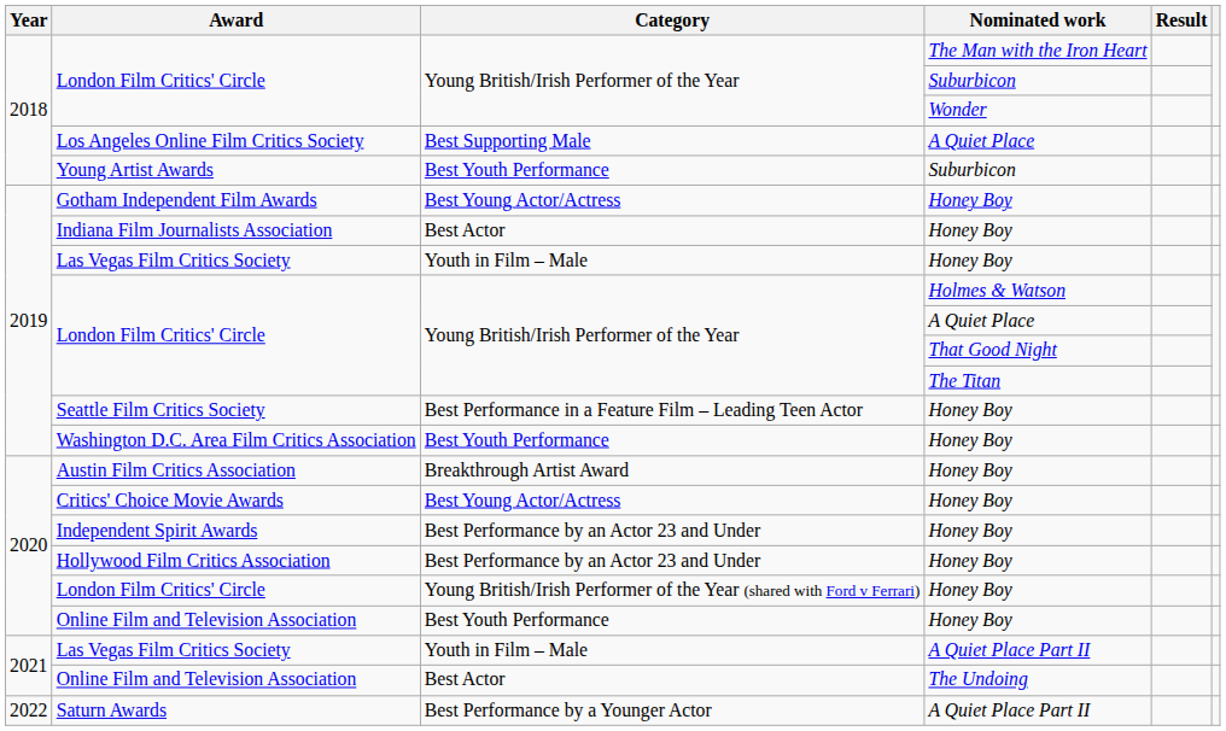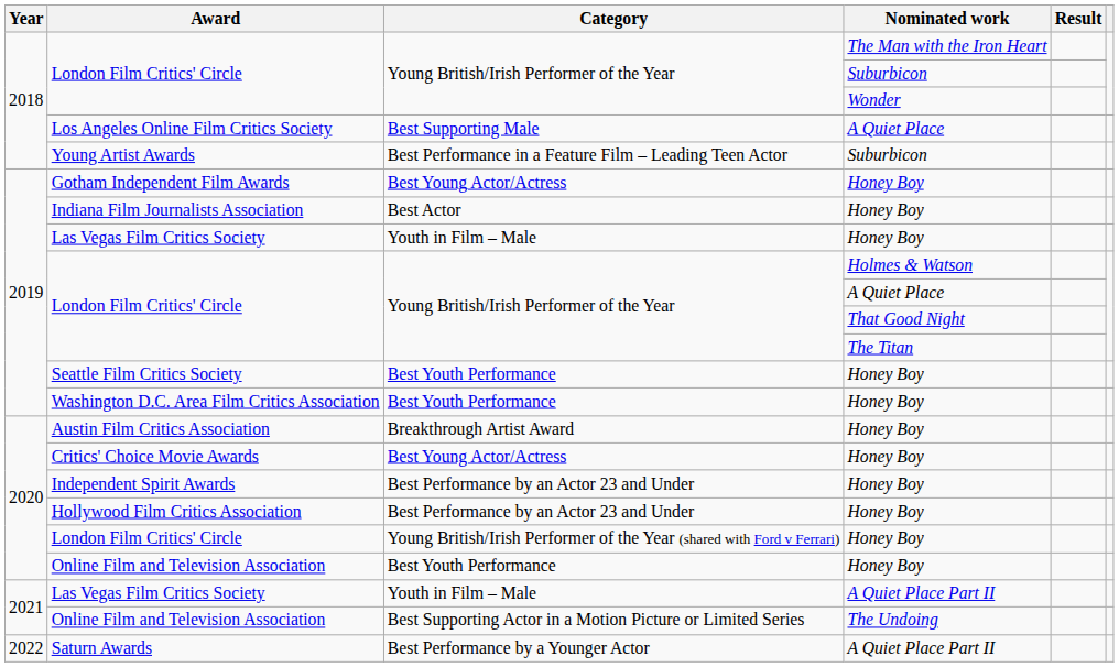 <table class="wikitable sortable">
 <tr>
 <th>Year</th>
 <th>Award</th>
 <th>Category</th>
 <th>Nominated work</th>
 <th>Result</th>
 <th class="unsortable"></th>
 </tr>
 <tr>
 <td rowspan="5">2018</td>
 <td rowspan="3"><a href='#'>London Film Critics' Circle</a></td>
 <td rowspan="3">Young British/Irish Performer of the Year</td>
 <td data-sort-value="Man with the Iron Heart, The"><em><a href='#'>The Man with the Iron Heart</a></em></td>
 <td></td>
 <td rowspan="3" style="text-align: center;"></td>
 </tr>
 <tr>
 <td><em><a href='#'>Suburbicon</a></em></td>
 <td></td>
 </tr>
 <tr>
 <td><em><a href='#'>Wonder</a></em></td>
 <td></td>
 </tr>
 <tr>
 <td><a href='#'>Los Angeles Online Film Critics Society</a></td>
 <td><a href='#'>Best Supporting Male</a></td>
 <td data-sort-value="Quiet Place 1, A"><em><a href='#'>A Quiet Place</a></em></td>
 <td></td>
 <td style="text-align:center;"></td>
 </tr>
 <tr>
 <td><a href='#'>Young Artist Awards</a></td>
-<td><a href='#'>Best Youth Performance</a></td>
+<td>Best Performance in a Feature Film – Leading Teen Actor</td>
 <td><em>Suburbicon</em></td>
 <td></td>
 <td style="text-align:center;"></td>
 </tr>
 <tr>
 <td rowspan="9">2019</td>
 <td><a href='#'>Gotham Independent Film Awards</a></td>
 <td><a href='#'>Best Young Actor/Actress</a></td>
 <td><em><a href='#'>Honey Boy</a></em></td>
 <td></td>
 <td style="text-align:center;"></td>
 </tr>
 <tr>
 <td><a href='#'>Indiana Film Journalists Association</a></td>
 <td>Best Actor</td>
 <td><em>Honey Boy</em></td>
 <td></td>
 <td style="text-align:center;"></td>
 </tr>
 <tr>
 <td><a href='#'>Las Vegas Film Critics Society</a></td>
 <td>Youth in Film – Male</td>
 <td><em>Honey Boy</em></td>
 <td></td>
 <td style="text-align: center;"></td>
 </tr>
 <tr>
 <td rowspan="4"><a href='#'>London Film Critics' Circle</a></td>
 <td rowspan="4">Young British/Irish Performer of the Year</td>
 <td><em><a href='#'>Holmes & Watson</a></em></td>
 <td></td>
 <td rowspan="4" style="text-align:center;"></td>
 </tr>
 <tr>
 <td data-sort-value="Quiet Place 1, A"><em>A Quiet Place</em></td>
 <td></td>
 </tr>
 <tr>
 <td><em><a href='#'>That Good Night</a></em></td>
 <td></td>
 </tr>
 <tr>
 <td data-sort-value="Titan, The"><em><a href='#'>The Titan</a></em></td>
 <td></td>
 </tr>
 <tr>
 <td><a href='#'>Seattle Film Critics Society</a></td>
-<td>Best Performance in a Feature Film – Leading Teen Actor</td>
+<td><a href='#'>Best Youth Performance</a></td>
 <td><em>Honey Boy</em></td>
 <td></td>
 <td style="text-align:center;"></td>
 </tr>
 <tr>
 <td><a href='#'>Washington D.C. Area Film Critics Association</a></td>
 <td><a href='#'>Best Youth Performance</a></td>
 <td><em>Honey Boy</em></td>
 <td></td>
 <td style="text-align: center;"></td>
 </tr>
 <tr>
 <td rowspan="6">2020</td>
 <td><a href='#'>Austin Film Critics Association</a></td>
 <td>Breakthrough Artist Award</td>
 <td><em>Honey Boy</em></td>
 <td></td>
 <td style="text-align: center;"></td>
 </tr>
 <tr>
 <td><a href='#'>Critics' Choice Movie Awards</a></td>
 <td><a href='#'>Best Young Actor/Actress</a></td>
 <td><em>Honey Boy</em></td>
 <td></td>
 <td style="text-align: center;"></td>
 </tr>
 <tr>
 <td><a href='#'>Independent Spirit Awards</a></td>
 <td>Best Performance by an Actor 23 and Under</td>
 <td><em>Honey Boy</em></td>
 <td></td>
 <td style="text-align: center;"></td>
 </tr>
 <tr>
 <td><a href='#'>Hollywood Film Critics Association</a></td>
 <td>Best Performance by an Actor 23 and Under</td>
 <td><em>Honey Boy</em></td>
 <td></td>
 <td style="text-align: center;"></td>
 </tr>
 <tr>
 <td><a href='#'>London Film Critics' Circle</a></td>
 <td>Young British/Irish Performer of the Year <small>(shared with <a href='#'>Ford v Ferrari</a>)</small></td>
 <td><em>Honey Boy</em></td>
 <td></td>
 <td style="text-align: center;"></td>
 </tr>
 <tr>
 <td><a href='#'>Online Film and Television Association</a></td>
 <td>Best Youth Performance</td>
 <td><em>Honey Boy</em></td>
 <td></td>
 <td style="text-align:center;"></td>
 </tr>
 <tr>
 <td rowspan="2">2021</td>
 <td><a href='#'>Las Vegas Film Critics Society</a></td>
 <td>Youth in Film – Male</td>
 <td data-sort-value="Quiet Place 2, A"><em><a href='#'>A Quiet Place Part II</a></em></td>
 <td></td>
 <td style="text-align:center;"></td>
 </tr>
 <tr>
 <td><a href='#'>Online Film and Television Association</a></td>
-<td>Best Actor</td>
+<td>Best Supporting Actor in a Motion Picture or Limited Series</td>
 <td data-sort-value="Undoing, The"><em><a href='#'>The Undoing</a></em></td>
 <td></td>
 <td style="text-align:center;"></td>
 </tr>
 <tr>
 <td>2022</td>
 <td><a href='#'>Saturn Awards</a></td>
 <td>Best Performance by a Younger Actor</td>
 <td data-sort-value="Quiet Place 2, A"><em>A Quiet Place Part II</em></td>
 <td></td>
 <td style="text-align:center;"></td>
 </tr>
 </table>
